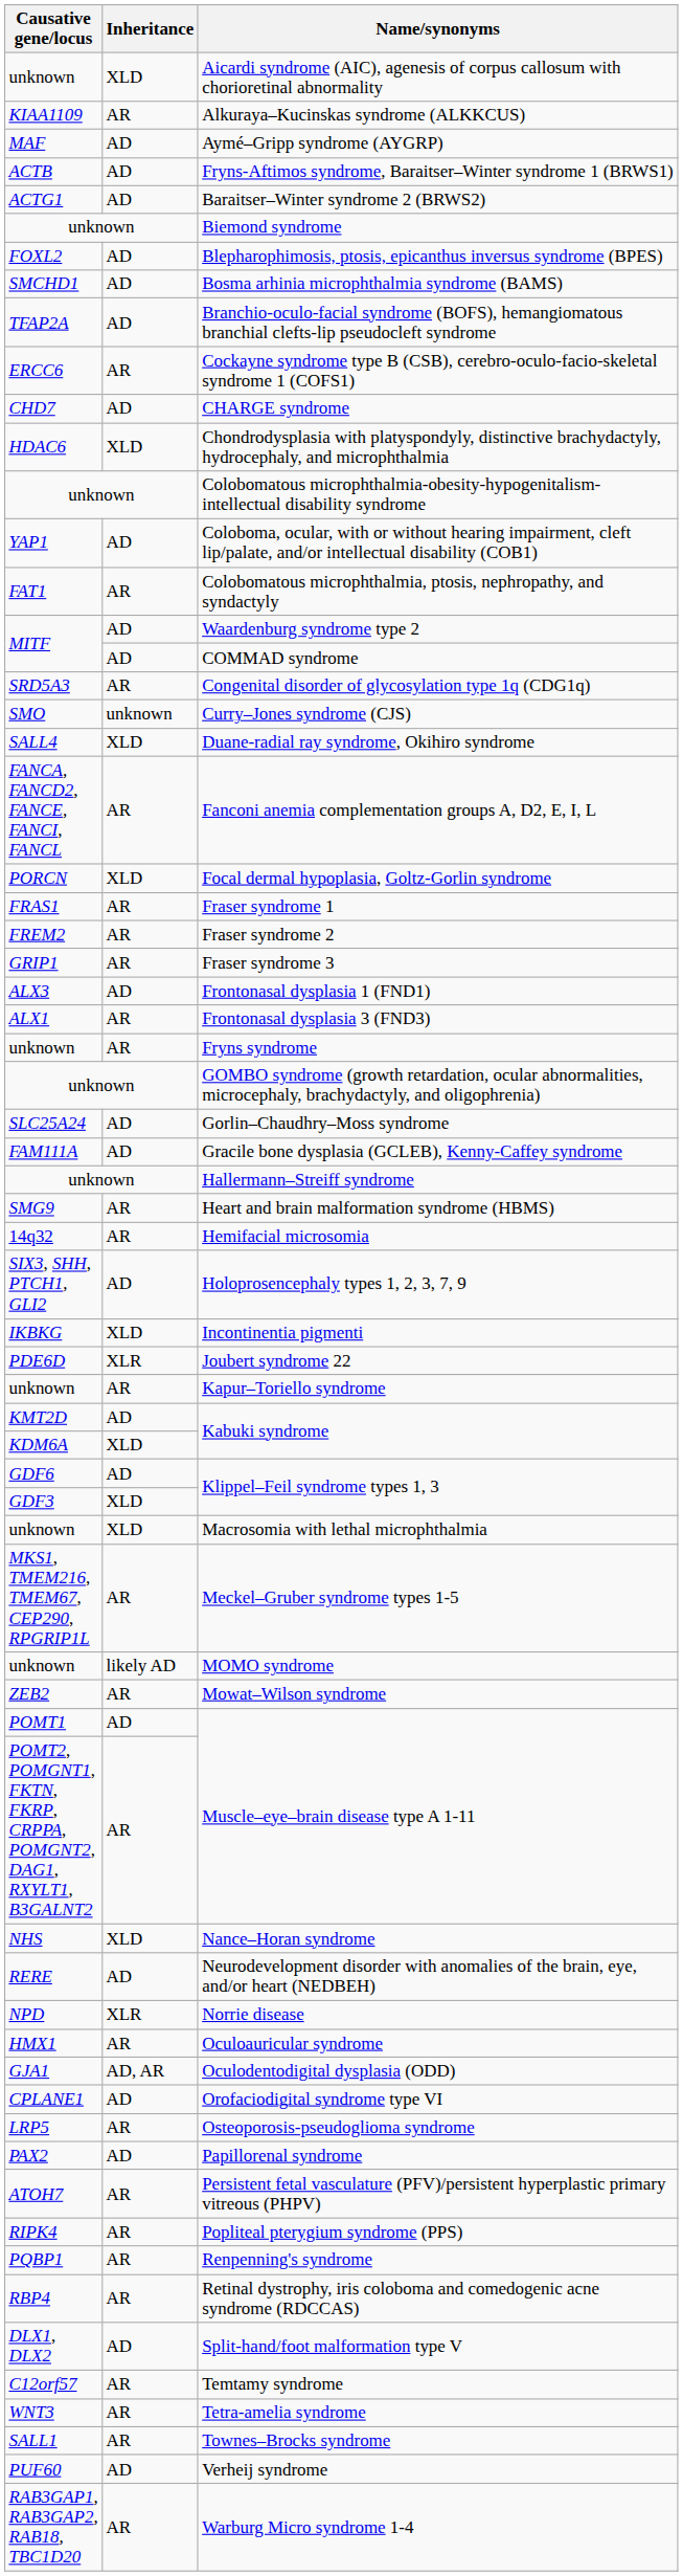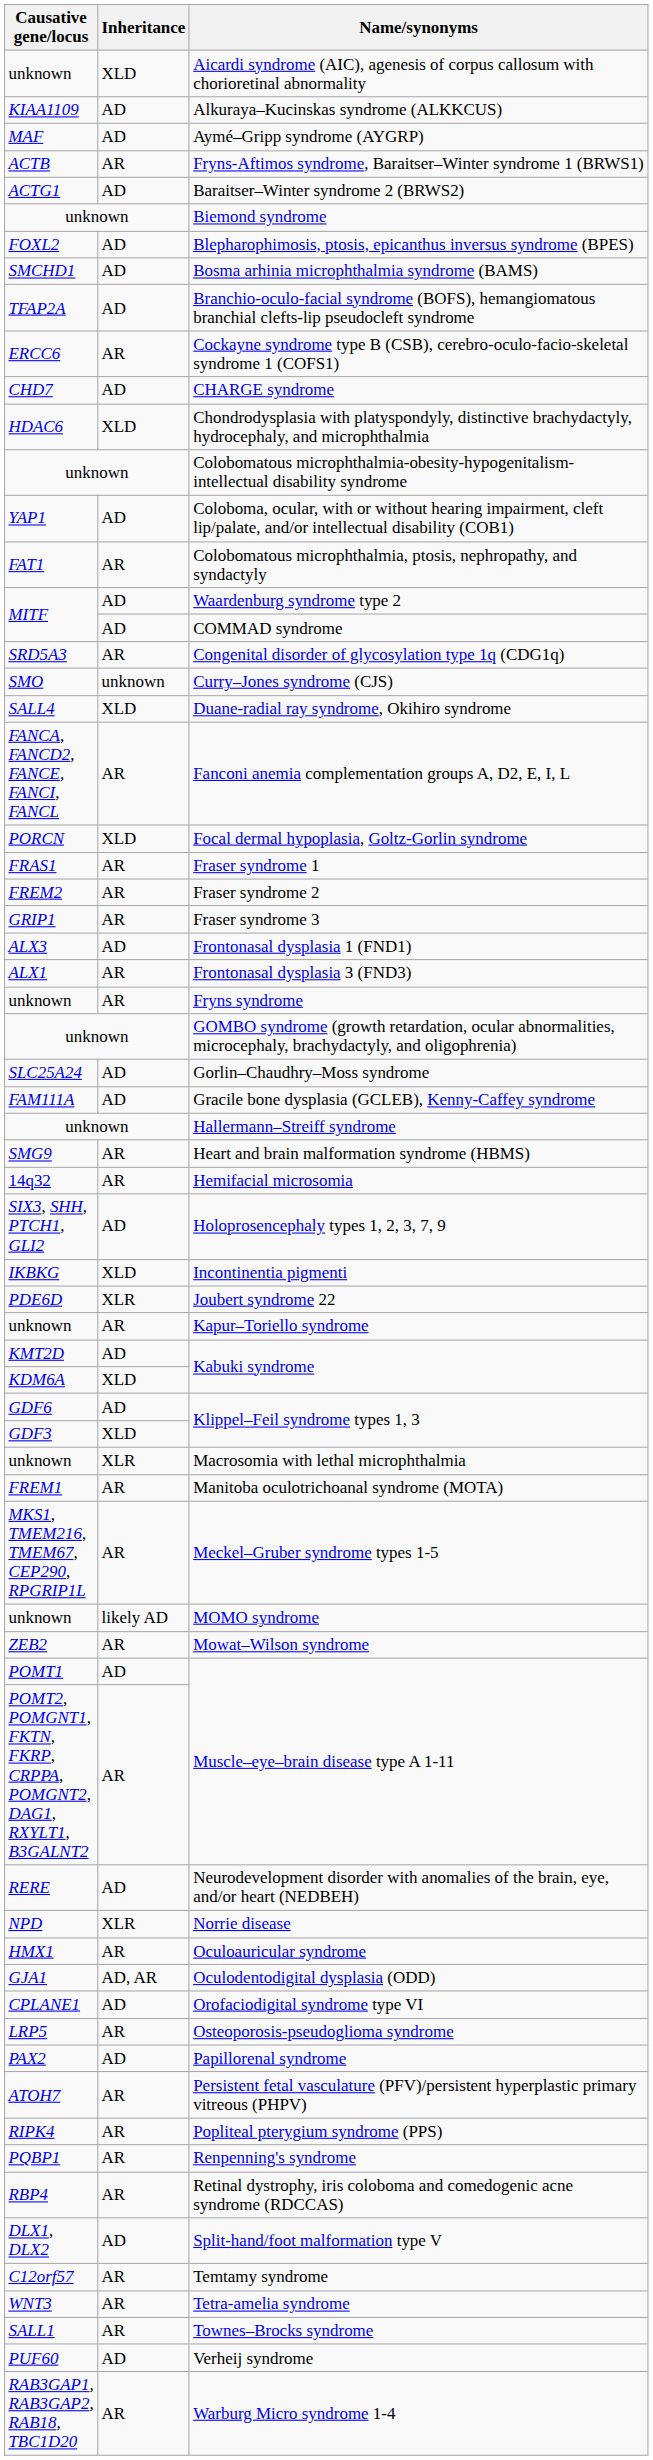 <table class="wikitable  sortable mw-collapsible">
 <tr>
 <th scope="col" style="width: 50px;">Causative gene/locus</th>
 <th>Inheritance </th>
 <th>Name/synonyms</th>
 </tr>
 <tr>
 <td>unknown</td>
 <td>XLD</td>
 <td><a href='#'>Aicardi syndrome</a> (AIC), agenesis of corpus callosum with chorioretinal abnormality</td>
 </tr>
 <tr>
 <td><em><a href='#'>KIAA1109</a></em></td>
-<td>AR</td>
+<td>AD</td>
 <td>Alkuraya–Kucinskas syndrome (ALKKCUS)</td>
 </tr>
 <tr>
 <td><em><a href='#'>MAF</a></em></td>
 <td>AD</td>
 <td>Aymé–Gripp syndrome (AYGRP)</td>
 </tr>
 <tr>
 <td><em><a href='#'>ACTB</a></em></td>
-<td>AD</td>
+<td>AR</td>
 <td><a href='#'>Fryns-Aftimos syndrome</a>, Baraitser–Winter syndrome 1 (BRWS1)</td>
 </tr>
 <tr>
 <td><em><a href='#'>ACTG1</a></em></td>
 <td>AD</td>
 <td>Baraitser–Winter syndrome 2 (BRWS2)</td>
 </tr>
 <tr>
 <td colspan="2" style="text-align:center">unknown</td>
 <td><a href='#'>Biemond syndrome</a></td>
 </tr>
 <tr>
 <td><em><a href='#'>FOXL2</a></em></td>
 <td>AD</td>
 <td><a href='#'>Blepharophimosis, ptosis, epicanthus inversus syndrome</a> (BPES)</td>
 </tr>
 <tr>
 <td><em><a href='#'>SMCHD1</a></em></td>
 <td>AD</td>
 <td><a href='#'>Bosma arhinia microphthalmia syndrome</a> (BAMS)</td>
 </tr>
 <tr>
 <td><em><a href='#'>TFAP2A</a></em></td>
 <td>AD</td>
 <td><a href='#'>Branchio-oculo-facial syndrome</a> (BOFS), hemangiomatous branchial clefts-lip pseudocleft syndrome</td>
 </tr>
 <tr>
 <td><em><a href='#'>ERCC6</a></em></td>
 <td>AR</td>
 <td><a href='#'>Cockayne syndrome</a> type B (CSB), cerebro-oculo-facio-skeletal syndrome 1 (COFS1)</td>
 </tr>
 <tr>
 <td><em><a href='#'>CHD7</a></em></td>
 <td>AD</td>
 <td><a href='#'>CHARGE syndrome</a></td>
 </tr>
 <tr>
 <td><em><a href='#'>HDAC6</a></em></td>
 <td>XLD</td>
 <td>Chondrodysplasia with platyspondyly, distinctive brachydactyly, hydrocephaly, and microphthalmia</td>
 </tr>
 <tr>
 <td colspan="2" style="text-align:center">unknown</td>
 <td>Colobomatous microphthalmia-obesity-hypogenitalism-intellectual disability syndrome</td>
 </tr>
 <tr>
 <td><em><a href='#'>YAP1</a></em></td>
 <td>AD</td>
 <td>Coloboma, ocular, with or without hearing impairment, cleft lip/palate, and/or intellectual disability (COB1)</td>
 </tr>
 <tr>
 <td><em><a href='#'>FAT1</a></em></td>
 <td>AR</td>
 <td>Colobomatous microphthalmia, ptosis, nephropathy, and syndactyly</td>
 </tr>
 <tr>
 <td rowspan="2"><em><a href='#'>MITF</a></em></td>
 <td>AD</td>
 <td><a href='#'>Waardenburg syndrome</a> type 2</td>
 </tr>
 <tr>
 <td>AD</td>
 <td>COMMAD syndrome</td>
 </tr>
 <tr>
 <td><em><a href='#'>SRD5A3</a></em></td>
 <td>AR</td>
 <td><a href='#'>Congenital disorder of glycosylation type 1q</a> (CDG1q)</td>
 </tr>
 <tr>
 <td><em><a href='#'>SMO</a></em></td>
 <td>unknown</td>
 <td><a href='#'>Curry–Jones syndrome</a> (CJS)</td>
 </tr>
 <tr>
 <td><em><a href='#'>SALL4</a></em></td>
 <td>XLD</td>
 <td><a href='#'>Duane-radial ray syndrome</a>, Okihiro syndrome</td>
 </tr>
 <tr>
 <td><em><a href='#'>FANCA</a>, <a href='#'>FANCD2</a>, <a href='#'>FANCE</a>, <a href='#'>FANCI</a>, <a href='#'>FANCL</a></em></td>
 <td>AR</td>
 <td><a href='#'>Fanconi anemia</a> complementation groups A, D2, E, I, L</td>
 </tr>
 <tr>
 <td><em><a href='#'>PORCN</a></em></td>
 <td>XLD</td>
 <td><a href='#'>Focal dermal hypoplasia</a>, <a href='#'>Goltz-Gorlin syndrome</a></td>
 </tr>
 <tr>
 <td><em><a href='#'>FRAS1</a></em></td>
 <td>AR</td>
 <td><a href='#'>Fraser syndrome</a> 1</td>
 </tr>
 <tr>
 <td><em><a href='#'>FREM2</a></em></td>
 <td>AR</td>
 <td>Fraser syndrome 2</td>
 </tr>
 <tr>
 <td><em><a href='#'>GRIP1</a></em></td>
 <td>AR</td>
 <td>Fraser syndrome 3</td>
 </tr>
 <tr>
 <td><em><a href='#'>ALX3</a></em></td>
 <td>AD</td>
 <td><a href='#'>Frontonasal dysplasia</a> 1 (FND1)</td>
 </tr>
 <tr>
 <td><em><a href='#'>ALX1</a></em></td>
 <td>AR</td>
 <td><a href='#'>Frontonasal dysplasia</a> 3 (FND3)</td>
 </tr>
 <tr>
 <td>unknown</td>
 <td>AR</td>
 <td><a href='#'>Fryns syndrome</a></td>
 </tr>
 <tr>
 <td colspan="2" style="text-align:center">unknown</td>
 <td><a href='#'>GOMBO syndrome</a> (growth retardation, ocular abnormalities, microcephaly, brachydactyly, and oligophrenia)</td>
 </tr>
 <tr>
 <td><em><a href='#'>SLC25A24</a></em></td>
 <td>AD</td>
 <td>Gorlin–Chaudhry–Moss syndrome</td>
 </tr>
 <tr>
 <td><em><a href='#'>FAM111A</a></em></td>
 <td>AD</td>
 <td>Gracile bone dysplasia (GCLEB), <a href='#'>Kenny-Caffey syndrome</a></td>
 </tr>
 <tr>
 <td colspan="2" style="text-align:center">unknown</td>
 <td><a href='#'>Hallermann–Streiff syndrome</a></td>
 </tr>
 <tr>
 <td><em><a href='#'>SMG9</a></em></td>
 <td>AR</td>
 <td>Heart and brain malformation syndrome (HBMS)</td>
 </tr>
 <tr>
 <td><a href='#'>14q32</a></td>
 <td>AR</td>
 <td><a href='#'>Hemifacial microsomia</a></td>
 </tr>
 <tr>
 <td><em><a href='#'>SIX3</a></em>, <em><a href='#'>SHH</a></em>, <em><a href='#'>PTCH1</a></em>, <em><a href='#'>GLI2</a></em></td>
 <td>AD</td>
 <td><a href='#'>Holoprosencephaly</a> types 1, 2, 3, 7, 9</td>
 </tr>
 <tr>
 <td><em><a href='#'>IKBKG</a></em></td>
 <td>XLD</td>
 <td><a href='#'>Incontinentia pigmenti</a></td>
 </tr>
 <tr>
 <td><em><a href='#'>PDE6D</a></em></td>
 <td>XLR</td>
 <td><a href='#'>Joubert syndrome</a> 22</td>
 </tr>
 <tr>
 <td>unknown</td>
 <td>AR</td>
 <td><a href='#'>Kapur–Toriello syndrome</a></td>
 </tr>
 <tr>
 <td><em><a href='#'>KMT2D</a></em></td>
 <td>AD</td>
 <td rowspan="2"><a href='#'>Kabuki syndrome</a></td>
 </tr>
 <tr>
 <td><em><a href='#'>KDM6A</a></em></td>
 <td>XLD</td>
 </tr>
 <tr>
 <td><em><a href='#'>GDF6</a></em></td>
 <td>AD</td>
 <td rowspan="2"><a href='#'>Klippel–Feil syndrome</a> types 1, 3</td>
 </tr>
 <tr>
 <td><em><a href='#'>GDF3</a></em></td>
 <td>XLD</td>
 </tr>
 <tr>
 <td>unknown</td>
-<td>XLD</td>
+<td>XLR</td>
 <td>Macrosomia with lethal microphthalmia</td>
+</tr>
+<tr>
+<td><em><a href='#'>FREM1</a></em></td>
+<td>AR</td>
+<td>Manitoba oculotrichoanal syndrome (MOTA)</td>
 </tr>
 <tr>
 <td><em><a href='#'>MKS1</a></em>, <em><a href='#'>TMEM216</a></em>, <em><a href='#'>TMEM67</a></em>, <em><a href='#'>CEP290</a></em>, <em><a href='#'>RPGRIP1L</a></em></td>
 <td>AR</td>
 <td><a href='#'>Meckel–Gruber syndrome</a> types 1-5</td>
 </tr>
 <tr>
 <td>unknown</td>
 <td>likely AD</td>
 <td><a href='#'>MOMO syndrome</a></td>
 </tr>
 <tr>
 <td><em><a href='#'>ZEB2</a></em></td>
 <td>AR</td>
 <td><a href='#'>Mowat–Wilson syndrome</a></td>
 </tr>
 <tr>
 <td><em><a href='#'>POMT1</a></em></td>
 <td>AD</td>
 <td rowspan='2'><a href='#'>Muscle–eye–brain disease</a> type A 1-11</td>
 </tr>
 <tr>
 <td><em><a href='#'>POMT2</a></em>, <em><a href='#'>POMGNT1</a></em>, <em><a href='#'>FKTN</a></em>, <em><a href='#'>FKRP</a></em>, <em><a href='#'>CRPPA</a></em>, <em><a href='#'>POMGNT2</a></em>, <em><a href='#'>DAG1</a></em>, <em><a href='#'>RXYLT1</a></em>, <em><a href='#'>B3GALNT2</a></em></td>
 <td>AR</td>
-</tr>
-<tr>
-<td><em><a href='#'>NHS</a></em></td>
-<td>XLD</td>
-<td><a href='#'>Nance–Horan syndrome</a></td>
 </tr>
 <tr>
 <td><em><a href='#'>RERE</a></em></td>
 <td>AD</td>
 <td>Neurodevelopment disorder with anomalies of the brain, eye, and/or heart (NEDBEH)</td>
 </tr>
 <tr>
 <td><em><a href='#'>NPD</a></em></td>
 <td>XLR</td>
 <td><a href='#'>Norrie disease</a></td>
 </tr>
 <tr>
 <td><em><a href='#'>HMX1</a></em></td>
 <td>AR</td>
 <td><a href='#'>Oculoauricular syndrome</a></td>
 </tr>
 <tr>
 <td><em><a href='#'>GJA1</a></em></td>
 <td>AD, AR</td>
 <td><a href='#'>Oculodentodigital dysplasia</a> (ODD)</td>
 </tr>
 <tr>
 <td><em><a href='#'>CPLANE1</a></em></td>
 <td>AD</td>
 <td><a href='#'>Orofaciodigital syndrome</a> type VI</td>
 </tr>
 <tr>
 <td><em><a href='#'>LRP5</a></em></td>
 <td>AR</td>
 <td><a href='#'>Osteoporosis-pseudoglioma syndrome</a></td>
 </tr>
 <tr>
 <td><em><a href='#'>PAX2</a></em></td>
 <td>AD</td>
 <td><a href='#'>Papillorenal syndrome</a></td>
 </tr>
 <tr>
 <td><em><a href='#'>ATOH7</a></em></td>
 <td>AR</td>
 <td><a href='#'>Persistent fetal vasculature</a> (PFV)/persistent hyperplastic primary vitreous (PHPV)</td>
 </tr>
 <tr>
 <td><em><a href='#'>RIPK4</a></em></td>
 <td>AR</td>
 <td><a href='#'>Popliteal pterygium syndrome</a> (PPS)</td>
 </tr>
 <tr>
 <td><em><a href='#'>PQBP1</a></em></td>
 <td>AR</td>
 <td><a href='#'>Renpenning's syndrome</a></td>
 </tr>
 <tr>
 <td><em><a href='#'>RBP4</a></em></td>
 <td>AR</td>
 <td>Retinal dystrophy, iris coloboma and comedogenic acne syndrome (RDCCAS)</td>
 </tr>
 <tr>
 <td><em><a href='#'>DLX1</a></em>, <em><a href='#'>DLX2</a></em></td>
 <td>AD</td>
 <td><a href='#'>Split-hand/foot malformation</a> type V</td>
 </tr>
 <tr>
 <td><em><a href='#'>C12orf57</a></em></td>
 <td>AR</td>
 <td>Temtamy syndrome</td>
 </tr>
 <tr>
 <td><em><a href='#'>WNT3</a></em></td>
 <td>AR</td>
 <td><a href='#'>Tetra-amelia syndrome</a></td>
 </tr>
 <tr>
 <td><em><a href='#'>SALL1</a></em></td>
 <td>AR</td>
 <td><a href='#'>Townes–Brocks syndrome</a></td>
 </tr>
 <tr>
 <td><em><a href='#'>PUF60</a></em></td>
 <td>AD</td>
 <td>Verheij syndrome</td>
 </tr>
 <tr>
 <td><em><a href='#'>RAB3GAP1</a>, <a href='#'>RAB3GAP2</a>, <a href='#'>RAB18</a>, <a href='#'>TBC1D20</a></em></td>
 <td>AR</td>
 <td><a href='#'>Warburg Micro syndrome</a> 1-4</td>
 </tr>
 </table>
